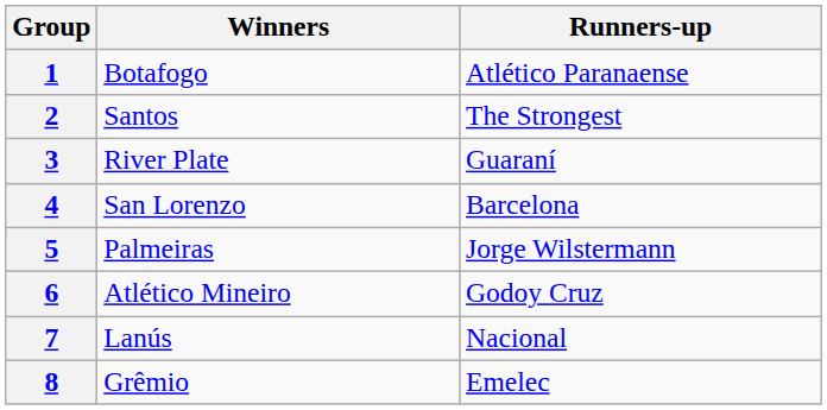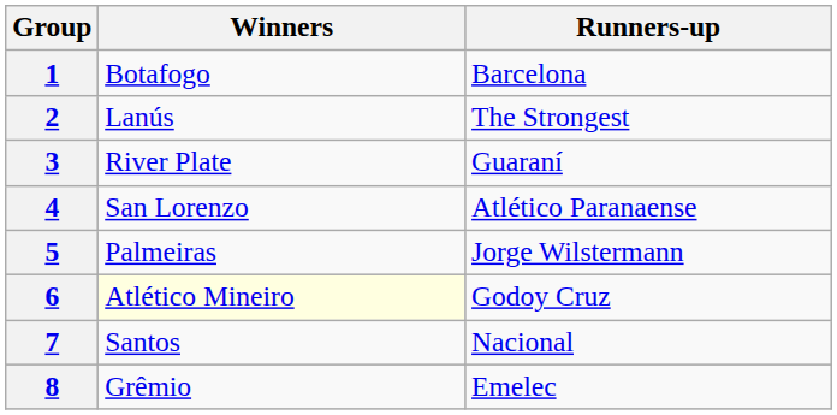 <table class="wikitable">
 <tr>
 <th>Group</th>
 <th width=200>Winners</th>
 <th width=200>Runners-up</th>
 </tr>
 <tr>
 <th><a href='#'>1</a></th>
 <td> <a href='#'>Botafogo</a></td>
-<td> <a href='#'>Atlético Paranaense</a></td>
+<td> <a href='#'>Barcelona</a></td>
 </tr>
 <tr>
 <th><a href='#'>2</a></th>
-<td> <a href='#'>Santos</a></td>
+<td> <a href='#'>Lanús</a></td>
 <td> <a href='#'>The Strongest</a></td>
 </tr>
 <tr>
 <th><a href='#'>3</a></th>
 <td> <a href='#'>River Plate</a></td>
 <td> <a href='#'>Guaraní</a></td>
 </tr>
 <tr>
 <th><a href='#'>4</a></th>
 <td> <a href='#'>San Lorenzo</a></td>
-<td> <a href='#'>Barcelona</a></td>
+<td> <a href='#'>Atlético Paranaense</a></td>
 </tr>
 <tr>
 <th><a href='#'>5</a></th>
 <td> <a href='#'>Palmeiras</a></td>
 <td> <a href='#'>Jorge Wilstermann</a></td>
 </tr>
 <tr>
 <th><a href='#'>6</a></th>
-<td> <a href='#'>Atlético Mineiro</a></td>
+<td style="background: lightyellow;"> <a href='#'>Atlético Mineiro</a></td>
 <td> <a href='#'>Godoy Cruz</a></td>
 </tr>
 <tr>
 <th><a href='#'>7</a></th>
-<td> <a href='#'>Lanús</a></td>
+<td> <a href='#'>Santos</a></td>
 <td> <a href='#'>Nacional</a></td>
 </tr>
 <tr>
 <th><a href='#'>8</a></th>
 <td> <a href='#'>Grêmio</a></td>
 <td> <a href='#'>Emelec</a></td>
 </tr>
 </table>
